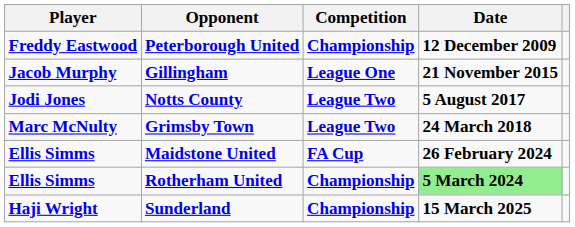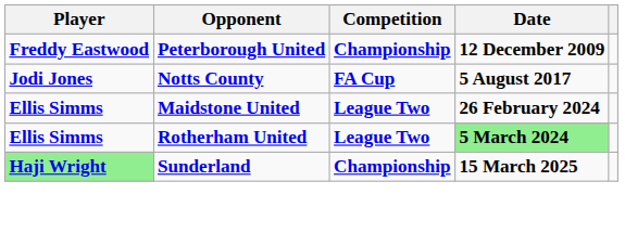 <table class="wikitable">
 <tr>
 <th>Player</th>
 <th>Opponent</th>
 <th>Competition</th>
 <th>Date</th>
 <th></th>
 </tr>
 <tr>
 <td><strong><a href='#'>Freddy Eastwood</a></strong> </td>
 <td><a href='#'><strong>Peterborough United</strong></a></td>
 <td><a href='#'><strong>Championship</strong></a></td>
 <td><strong>12 December 2009</strong></td>
 <td></td>
 </tr>
 <tr>
-<td><strong><a href='#'>Jacob Murphy</a></strong> </td>
-<td><a href='#'><strong>Gillingham</strong></a></td>
-<td><a href='#'><strong>League One</strong></a></td>
-<td><strong>21 November 2015</strong></td>
-<td></td>
-</tr>
-<tr>
 <td><strong><a href='#'>Jodi Jones</a></strong> </td>
 <td><strong><a href='#'>Notts County</a></strong></td>
-<td><strong><a href='#'>League Two</a></strong></td>
+<td><a href='#'><strong>FA Cup</strong></a></td>
 <td><strong>5 August 2017</strong></td>
-<td></td>
-</tr>
-<tr>
-<td><strong><a href='#'>Marc McNulty</a></strong> </td>
-<td><strong><a href='#'>Grimsby Town</a></strong></td>
-<td><a href='#'><strong>League Two</strong></a></td>
-<td><strong>24 March 2018</strong></td>
 <td></td>
 </tr>
 <tr>
 <td><strong><a href='#'>Ellis Simms</a></strong> </td>
 <td><strong><a href='#'>Maidstone United</a></strong></td>
-<td><a href='#'><strong>FA Cup</strong></a></td>
+<td><strong><a href='#'>League Two</a></strong></td>
 <td><strong>26 February 2024</strong></td>
 <td></td>
 </tr>
 <tr>
 <td><a href='#'><strong>Ellis Simms</strong></a> </td>
 <td><a href='#'><strong>Rotherham United</strong></a></td>
-<td><a href='#'><strong>Championship</strong></a></td>
+<td><strong><a href='#'>League Two</a></strong></td>
 <td style="background: lightgreen;"><strong>5 March 2024</strong></td>
 <td></td>
 </tr>
 <tr>
-<td><strong><a href='#'>Haji Wright</a></strong> </td>
+<td style="background: lightgreen;"><strong><a href='#'>Haji Wright</a></strong> </td>
 <td><a href='#'><strong>Sunderland</strong></a></td>
 <td><a href='#'><strong>Championship</strong></a></td>
 <td><strong>15 March 2025</strong></td>
 <td></td>
 </tr>
 </table>
